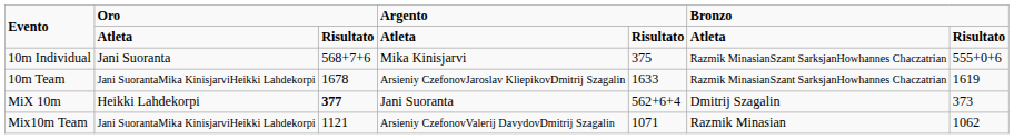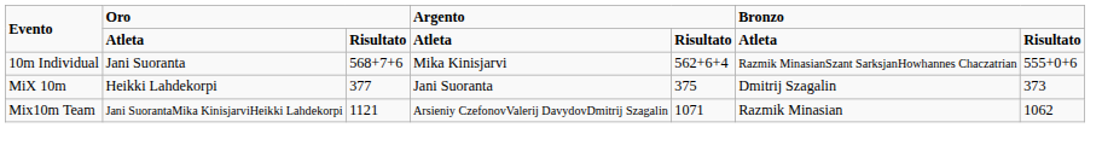 <table class="wikitable">
 <tr>
 <td rowspan="2"><strong>Evento</strong></td>
 <td colspan="2"><strong>Oro</strong></td>
 <td colspan="2"><strong>Argento</strong></td>
 <td colspan="2"><strong>Bronzo</strong></td>
 </tr>
 <tr>
 <td><strong>Atleta</strong></td>
 <td><strong>Risultato</strong></td>
 <td><strong>Atleta</strong></td>
 <td><strong>Risultato</strong></td>
 <td><strong>Atleta</strong></td>
 <td><strong>Risultato</strong></td>
 </tr>
 <tr>
 <td>10m Individual</td>
 <td> Jani Suoranta</td>
 <td>568+7+6</td>
 <td> Mika Kinisjarvi</td>
-<td>375</td>
+<td>562+6+4</td>
 <td><small>Razmik Minasian</small><small>Szant Sarksjan</small><small>Howhannes Chaczatrian</small></td>
 <td>555+0+6</td>
 </tr>
 <tr>
-<td>10m Team</td>
-<td><small>Jani Suoranta</small><small>Mika Kinisjarvi</small><small>Heikki Lahdekorpi</small></td>
-<td>1678</td>
-<td><small>Arsieniy Czefonov</small><small>Jaroslav Kliepikov</small><small>Dmitrij Szagalin</small></td>
-<td>1633</td>
-<td><small>Razmik Minasian</small><small>Szant Sarksjan</small><small>Howhannes Chaczatrian</small></td>
-<td>1619</td>
-</tr>
-<tr>
 <td>MiX 10m</td>
 <td> Heikki Lahdekorpi</td>
-<td><strong>377</strong></td>
+<td>377</td>
 <td> Jani Suoranta</td>
-<td>562+6+4</td>
+<td>375</td>
 <td> Dmitrij Szagalin</td>
 <td>373</td>
 </tr>
 <tr>
 <td>Mix10m Team</td>
 <td><small>Jani Suoranta</small><small>Mika Kinisjarvi</small><small>Heikki Lahdekorpi</small></td>
 <td>1121</td>
 <td><small>Arsieniy Czefonov</small><small>Valerij Davydov</small><small>Dmitrij Szagalin</small></td>
 <td>1071</td>
 <td> Razmik Minasian</td>
 <td>1062</td>
 </tr>
 </table>
